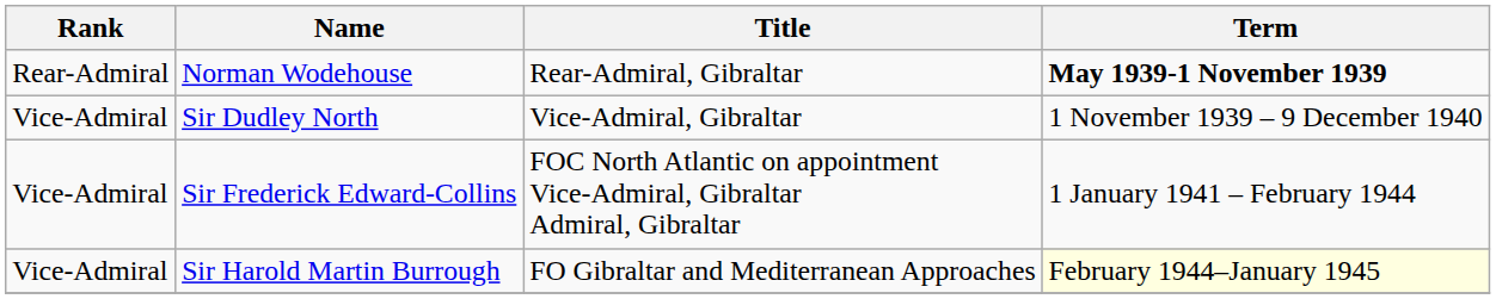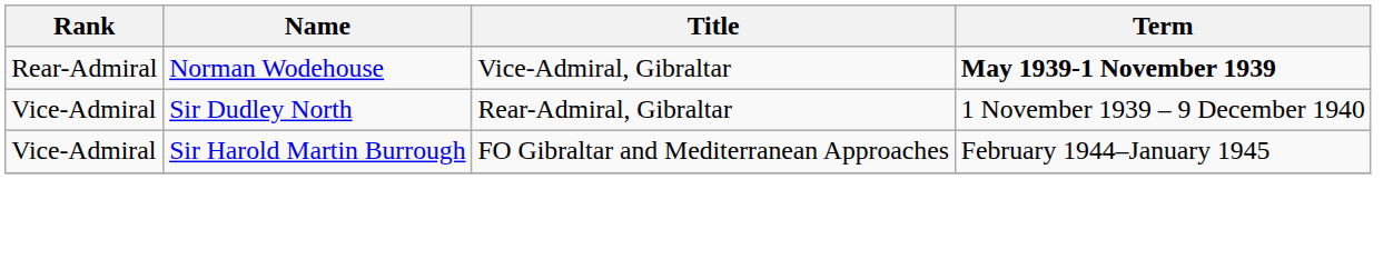 <table class="wikitable">
 <tr>
 <th>Rank</th>
 <th>Name</th>
 <th>Title</th>
 <th>Term</th>
 </tr>
 <tr>
 <td>Rear-Admiral</td>
 <td><a href='#'>Norman Wodehouse</a></td>
-<td>Rear-Admiral, Gibraltar</td>
+<td>Vice-Admiral, Gibraltar</td>
 <td><strong>May 1939-1 November 1939</strong></td>
 </tr>
 <tr>
 <td>Vice-Admiral</td>
 <td><a href='#'>Sir Dudley North</a></td>
-<td>Vice-Admiral, Gibraltar</td>
+<td>Rear-Admiral, Gibraltar</td>
 <td>1 November 1939 – 9 December 1940</td>
-</tr>
-<tr>
-<td>Vice-Admiral</td>
-<td><a href='#'>Sir Frederick Edward-Collins</a></td>
-<td>FOC North Atlantic on appointment<br>Vice-Admiral, Gibraltar<br>Admiral, Gibraltar</td>
-<td>1 January 1941 – February 1944</td>
 </tr>
 <tr>
 <td>Vice-Admiral</td>
 <td><a href='#'>Sir Harold Martin Burrough</a></td>
 <td>FO Gibraltar and Mediterranean Approaches</td>
-<td style="background: lightyellow;">February 1944–January 1945</td>
+<td>February 1944–January 1945</td>
 </tr>
 <tr>
 </tr>
 </table>
